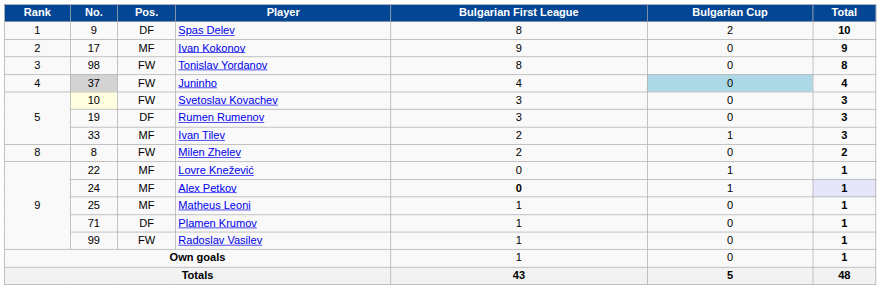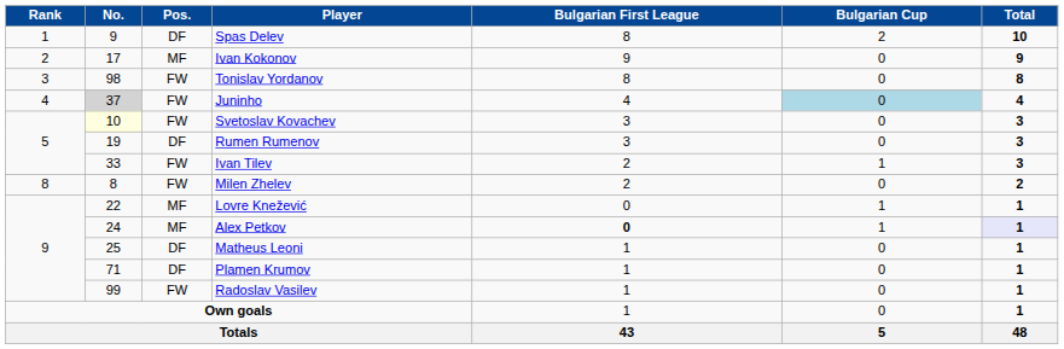 <table class="wikitable sortable" style="text-align:center;width:100%;">
 <tr>
 <th style=background-color:#034694;color:#FFFFFF>Rank</th>
 <th style=background-color:#034694;color:#FFFFFF>No.</th>
 <th style=background-color:#034694;color:#FFFFFF>Pos.</th>
 <th style=background-color:#034694;color:#FFFFFF>Player</th>
 <th style=background-color:#034694;color:#FFFFFF>Bulgarian First League</th>
 <th style=background-color:#034694;color:#FFFFFF>Bulgarian Cup</th>
 <th style=background-color:#034694;color:#FFFFFF>Total</th>
 </tr>
 <tr>
 <td>1</td>
 <td>9</td>
 <td>DF</td>
 <td align=left> <a href='#'>Spas Delev</a></td>
 <td>8</td>
 <td>2</td>
 <td><strong>10</strong></td>
 </tr>
 <tr>
 <td>2</td>
 <td>17</td>
 <td>MF</td>
 <td align=left> <a href='#'>Ivan Kokonov</a></td>
 <td>9</td>
 <td>0</td>
 <td><strong>9</strong></td>
 </tr>
 <tr>
 <td>3</td>
 <td>98</td>
 <td>FW</td>
 <td align=left> <a href='#'>Tonislav Yordanov</a></td>
 <td>8</td>
 <td>0</td>
 <td><strong>8</strong></td>
 </tr>
 <tr>
 <td>4</td>
 <td style="background: lightgrey;">37</td>
 <td>FW</td>
 <td align=left> <a href='#'>Juninho</a></td>
 <td>4</td>
 <td style="background: lightblue;">0</td>
 <td><strong>4</strong></td>
 </tr>
 <tr>
 <td rowspan="3">5</td>
 <td style="background: lightyellow;">10</td>
 <td>FW</td>
 <td align=left> <a href='#'>Svetoslav Kovachev</a></td>
 <td>3</td>
 <td>0</td>
 <td><strong>3</strong></td>
 </tr>
 <tr>
 <td>19</td>
 <td>DF</td>
 <td align=left> <a href='#'>Rumen Rumenov</a></td>
 <td>3</td>
 <td>0</td>
 <td><strong>3</strong></td>
 </tr>
 <tr>
 <td>33</td>
-<td>MF</td>
+<td>FW</td>
 <td align=left> <a href='#'>Ivan Tilev</a></td>
 <td>2</td>
 <td>1</td>
 <td><strong>3</strong></td>
 </tr>
 <tr>
 <td>8</td>
 <td>8</td>
 <td>FW</td>
 <td align=left> <a href='#'>Milen Zhelev</a></td>
 <td>2</td>
 <td>0</td>
 <td><strong>2</strong></td>
 </tr>
 <tr>
 <td rowspan="5">9</td>
 <td>22</td>
 <td>MF</td>
 <td align=left> <a href='#'>Lovre Knežević</a></td>
 <td>0</td>
 <td>1</td>
 <td><strong>1</strong></td>
 </tr>
 <tr>
 <td>24</td>
 <td>MF</td>
 <td align=left> <a href='#'>Alex Petkov</a></td>
 <td><strong>0</strong></td>
 <td>1</td>
 <td style="background: lavender;"><strong>1</strong></td>
 </tr>
 <tr>
 <td>25</td>
-<td>MF</td>
+<td>DF</td>
 <td align=left> <a href='#'>Matheus Leoni</a></td>
 <td>1</td>
 <td>0</td>
 <td><strong>1</strong></td>
 </tr>
 <tr>
 <td>71</td>
 <td>DF</td>
 <td align=left> <a href='#'>Plamen Krumov</a></td>
 <td>1</td>
 <td>0</td>
 <td><strong>1</strong></td>
 </tr>
 <tr>
 <td>99</td>
 <td>FW</td>
 <td align=left> <a href='#'>Radoslav Vasilev</a></td>
 <td>1</td>
 <td>0</td>
 <td><strong>1</strong></td>
 </tr>
 <tr>
 <td colspan="4"><strong>Own goals</strong></td>
 <td>1</td>
 <td>0</td>
 <td><strong>1</strong></td>
 </tr>
 <tr>
 <th colspan=4><strong>Totals</strong></th>
 <th><strong>43</strong></th>
 <th><strong>5</strong></th>
 <th><strong>48</strong></th>
 </tr>
 </table>
